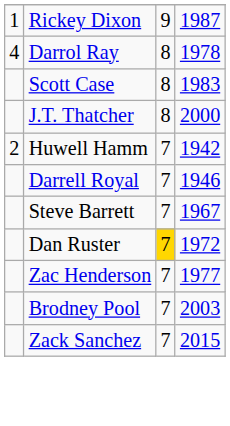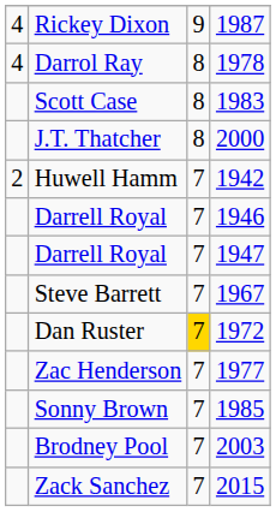 <table class="wikitable">
 <tr>
 </tr>
 <tr>
-<td>1</td>
+<td>4</td>
 <td><a href='#'>Rickey Dixon</a></td>
 <td>9</td>
 <td><a href='#'>1987</a></td>
 </tr>
 <tr>
 <td>4</td>
 <td><a href='#'>Darrol Ray</a></td>
 <td>8</td>
 <td><a href='#'>1978</a></td>
 </tr>
 <tr>
 <td></td>
 <td><a href='#'>Scott Case</a></td>
 <td>8</td>
 <td><a href='#'>1983</a></td>
 </tr>
 <tr>
 <td></td>
 <td><a href='#'>J.T. Thatcher</a></td>
 <td>8</td>
 <td><a href='#'>2000</a></td>
 </tr>
 <tr>
 <td>2</td>
 <td>Huwell Hamm</td>
 <td>7</td>
 <td><a href='#'>1942</a></td>
 </tr>
 <tr>
 <td></td>
 <td><a href='#'>Darrell Royal</a></td>
 <td>7</td>
 <td><a href='#'>1946</a></td>
 </tr>
 <tr>
 <td></td>
+<td><a href='#'>Darrell Royal</a></td>
+<td>7</td>
+<td><a href='#'>1947</a></td>
+</tr>
+<tr>
+<td></td>
 <td>Steve Barrett</td>
 <td>7</td>
 <td><a href='#'>1967</a></td>
 </tr>
 <tr>
 <td></td>
 <td>Dan Ruster</td>
 <td style="background: gold;">7</td>
 <td><a href='#'>1972</a></td>
 </tr>
 <tr>
 <td></td>
 <td><a href='#'>Zac Henderson</a></td>
 <td>7</td>
 <td><a href='#'>1977</a></td>
 </tr>
 <tr>
 <td></td>
+<td><a href='#'>Sonny Brown</a></td>
+<td>7</td>
+<td><a href='#'>1985</a></td>
+</tr>
+<tr>
+<td></td>
 <td><a href='#'>Brodney Pool</a></td>
 <td>7</td>
 <td><a href='#'>2003</a></td>
 </tr>
 <tr>
 <td></td>
 <td><a href='#'>Zack Sanchez</a></td>
 <td>7</td>
 <td><a href='#'>2015</a></td>
 </tr>
 </table>
